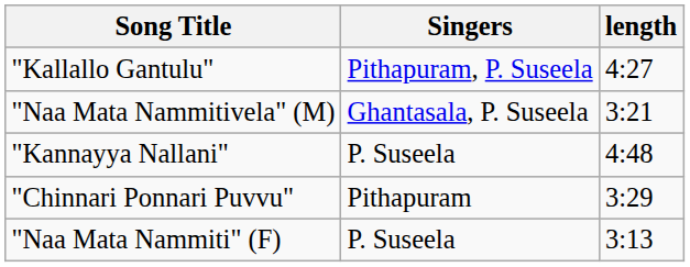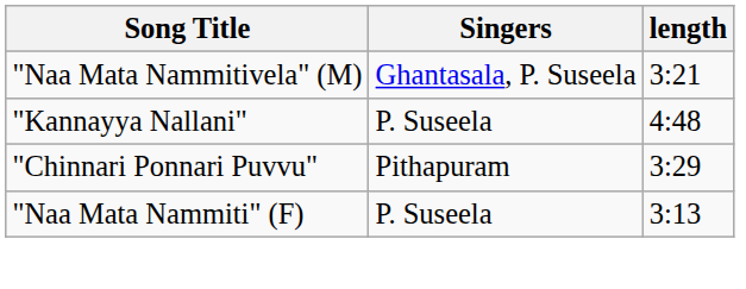 <table class="wikitable">
 <tr>
 <th>Song Title</th>
 <th>Singers</th>
 <th>length</th>
-</tr>
-<tr>
-<td>"Kallallo Gantulu"</td>
-<td><a href='#'>Pithapuram</a>, <a href='#'>P. Suseela</a></td>
-<td>4:27</td>
 </tr>
 <tr>
 <td>"Naa Mata Nammitivela" (M)</td>
 <td><a href='#'>Ghantasala</a>, P. Suseela</td>
 <td>3:21</td>
 </tr>
 <tr>
 <td>"Kannayya Nallani"</td>
 <td>P. Suseela</td>
 <td>4:48</td>
 </tr>
 <tr>
 <td>"Chinnari Ponnari Puvvu"</td>
 <td>Pithapuram</td>
 <td>3:29</td>
 </tr>
 <tr>
 <td>"Naa Mata Nammiti" (F)</td>
 <td>P. Suseela</td>
 <td>3:13</td>
 </tr>
 </table>
